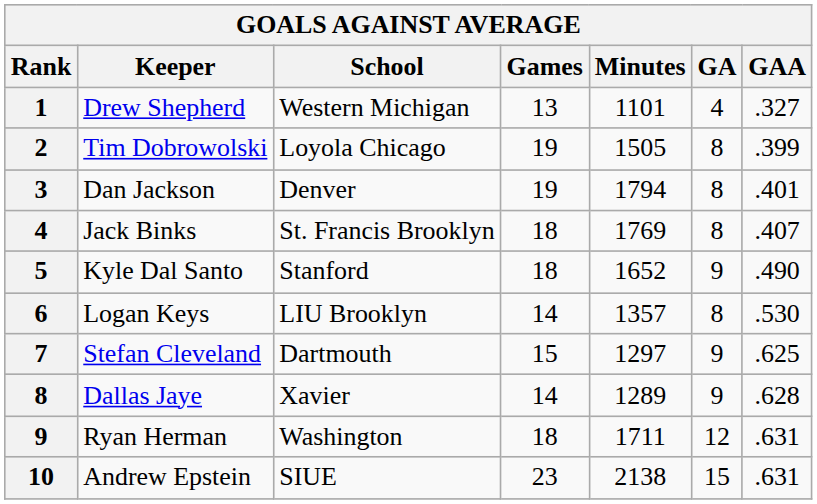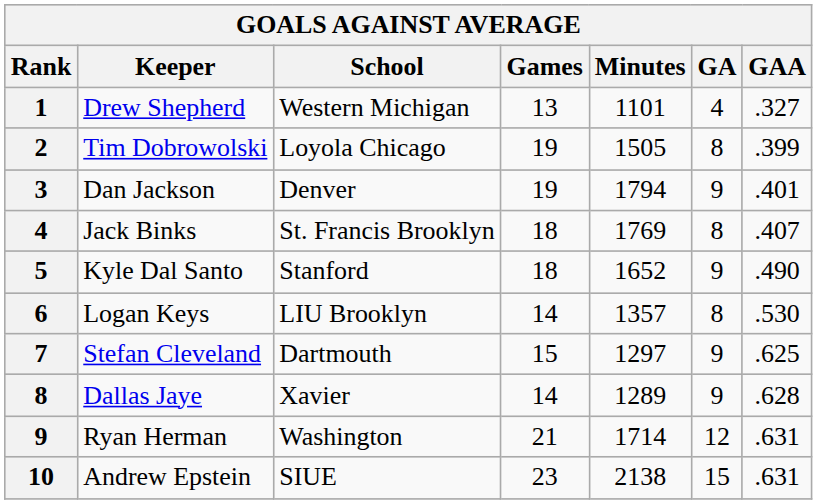 <table class="wikitable">
 <tr>
 <th colspan=7>GOALS AGAINST AVERAGE</th>
 </tr>
 <tr>
 <th>Rank</th>
 <th>Keeper</th>
 <th>School</th>
 <th>Games</th>
 <th>Minutes</th>
 <th>GA</th>
 <th>GAA</th>
 </tr>
 <tr>
 <th>1</th>
 <td><a href='#'>Drew Shepherd</a></td>
 <td>Western Michigan</td>
 <td style="text-align:center;">13</td>
 <td style="text-align:center;">1101</td>
 <td style="text-align:center;">4</td>
 <td style="text-align:center;">.327</td>
 </tr>
 <tr>
 <th>2</th>
 <td><a href='#'>Tim Dobrowolski</a></td>
 <td>Loyola Chicago</td>
 <td style="text-align:center;">19</td>
 <td style="text-align:center;">1505</td>
 <td style="text-align:center;">8</td>
 <td style="text-align:center;">.399</td>
 </tr>
 <tr>
 <th>3</th>
 <td>Dan Jackson</td>
 <td>Denver</td>
 <td style="text-align:center;">19</td>
 <td style="text-align:center;">1794</td>
-<td style="text-align:center;">8</td>
+<td style="text-align:center;">9</td>
 <td style="text-align:center;">.401</td>
 </tr>
 <tr>
 <th>4</th>
 <td>Jack Binks</td>
 <td>St. Francis Brooklyn</td>
 <td style="text-align:center;">18</td>
 <td style="text-align:center;">1769</td>
 <td style="text-align:center;">8</td>
 <td style="text-align:center;">.407</td>
 </tr>
 <tr>
 <th>5</th>
 <td>Kyle Dal Santo</td>
 <td>Stanford</td>
 <td style="text-align:center;">18</td>
 <td style="text-align:center;">1652</td>
 <td style="text-align:center;">9</td>
 <td style="text-align:center;">.490</td>
 </tr>
 <tr>
 <th>6</th>
 <td>Logan Keys</td>
 <td>LIU Brooklyn</td>
 <td style="text-align:center;">14</td>
 <td style="text-align:center;">1357</td>
 <td style="text-align:center;">8</td>
 <td style="text-align:center;">.530</td>
 </tr>
 <tr>
 <th>7</th>
 <td><a href='#'>Stefan Cleveland</a></td>
 <td>Dartmouth</td>
 <td style="text-align:center;">15</td>
 <td style="text-align:center;">1297</td>
 <td style="text-align:center;">9</td>
 <td style="text-align:center;">.625</td>
 </tr>
 <tr>
 <th>8</th>
 <td><a href='#'>Dallas Jaye</a></td>
 <td>Xavier</td>
 <td style="text-align:center;">14</td>
 <td style="text-align:center;">1289</td>
 <td style="text-align:center;">9</td>
 <td style="text-align:center;">.628</td>
 </tr>
 <tr>
 <th>9</th>
 <td>Ryan Herman</td>
 <td>Washington</td>
-<td style="text-align:center;">18</td>
-<td style="text-align:center;">1711</td>
+<td style="text-align:center;">21</td>
+<td style="text-align:center;">1714</td>
 <td style="text-align:center;">12</td>
 <td style="text-align:center;">.631</td>
 </tr>
 <tr>
 <th>10</th>
 <td>Andrew Epstein</td>
 <td>SIUE</td>
 <td style="text-align:center;">23</td>
 <td style="text-align:center;">2138</td>
 <td style="text-align:center;">15</td>
 <td style="text-align:center;">.631</td>
 </tr>
 </table>
